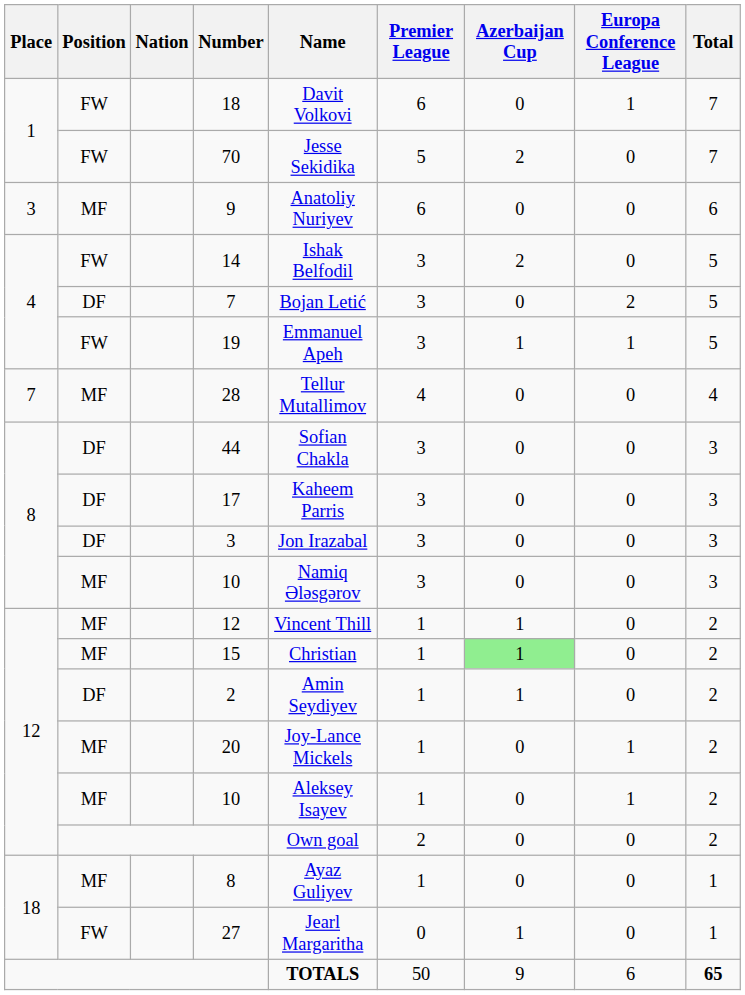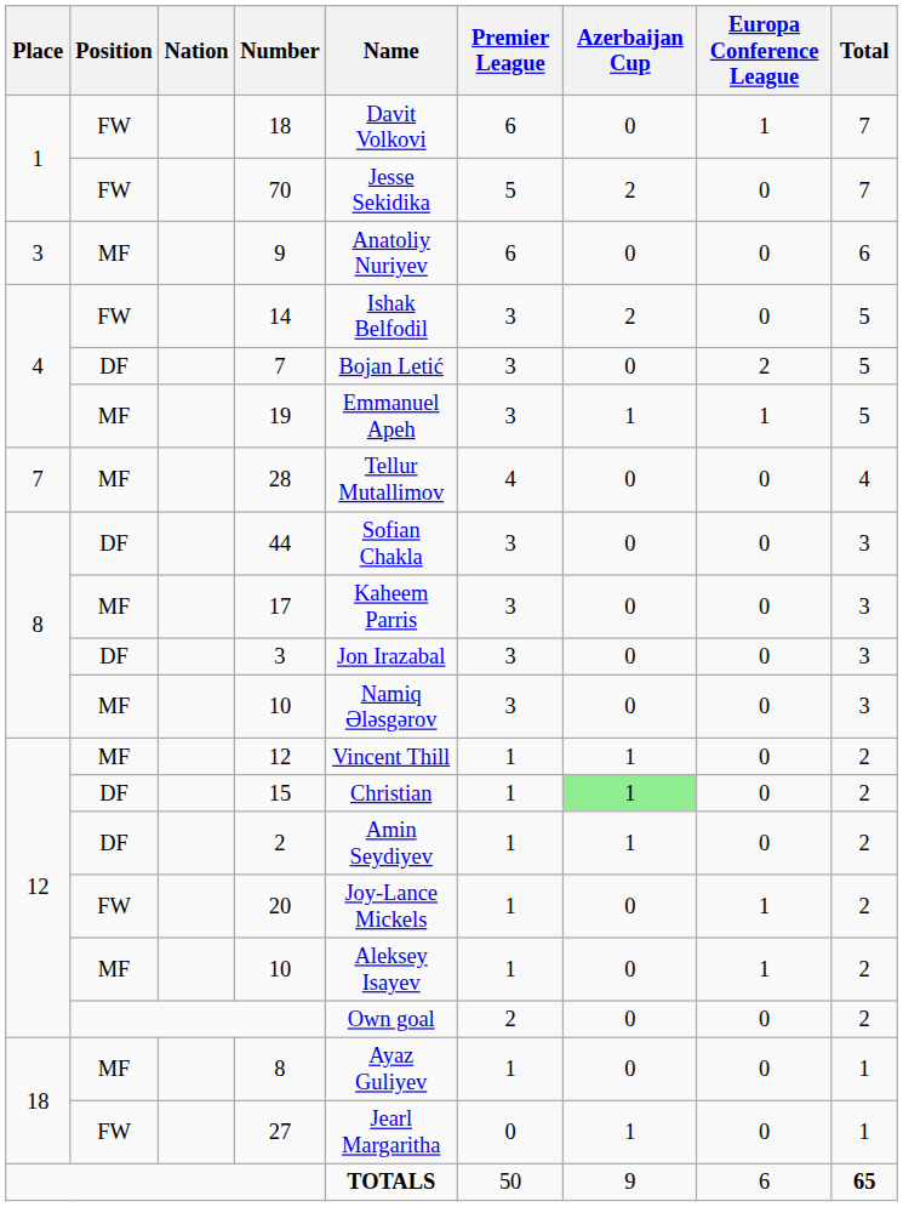 <table class="wikitable" style="font-size: 95%; text-align: center;">
 <tr>
 <th width=60>Place</th>
 <th width=60>Position</th>
 <th width=60>Nation</th>
 <th width=60>Number</th>
 <th width=200>Name</th>
 <th width=200><a href='#'>Premier League</a></th>
 <th width=200><a href='#'>Azerbaijan Cup</a></th>
 <th width=200><a href='#'>Europa Conference League</a></th>
 <th width=80><strong>Total</strong></th>
 </tr>
 <tr>
 <td rowspan="2">1</td>
 <td>FW</td>
 <td></td>
 <td>18</td>
 <td><a href='#'>Davit Volkovi</a></td>
 <td>6</td>
 <td>0</td>
 <td>1</td>
 <td>7</td>
 </tr>
 <tr>
 <td>FW</td>
 <td></td>
 <td>70</td>
 <td><a href='#'>Jesse Sekidika</a></td>
 <td>5</td>
 <td>2</td>
 <td>0</td>
 <td>7</td>
 </tr>
 <tr>
 <td>3</td>
 <td>MF</td>
 <td></td>
 <td>9</td>
 <td><a href='#'>Anatoliy Nuriyev</a></td>
 <td>6</td>
 <td>0</td>
 <td>0</td>
 <td>6</td>
 </tr>
 <tr>
 <td rowspan="3">4</td>
 <td>FW</td>
 <td></td>
 <td>14</td>
 <td><a href='#'>Ishak Belfodil</a></td>
 <td>3</td>
 <td>2</td>
 <td>0</td>
 <td>5</td>
 </tr>
 <tr>
 <td>DF</td>
 <td></td>
 <td>7</td>
 <td><a href='#'>Bojan Letić</a></td>
 <td>3</td>
 <td>0</td>
 <td>2</td>
 <td>5</td>
 </tr>
 <tr>
-<td>FW</td>
+<td>MF</td>
 <td></td>
 <td>19</td>
 <td><a href='#'>Emmanuel Apeh</a></td>
 <td>3</td>
 <td>1</td>
 <td>1</td>
 <td>5</td>
 </tr>
 <tr>
 <td>7</td>
 <td>MF</td>
 <td></td>
 <td>28</td>
 <td><a href='#'>Tellur Mutallimov</a></td>
 <td>4</td>
 <td>0</td>
 <td>0</td>
 <td>4</td>
 </tr>
 <tr>
 <td rowspan="4">8</td>
 <td>DF</td>
 <td></td>
 <td>44</td>
 <td><a href='#'>Sofian Chakla</a></td>
 <td>3</td>
 <td>0</td>
 <td>0</td>
 <td>3</td>
 </tr>
 <tr>
-<td>DF</td>
+<td>MF</td>
 <td></td>
 <td>17</td>
 <td><a href='#'>Kaheem Parris</a></td>
 <td>3</td>
 <td>0</td>
 <td>0</td>
 <td>3</td>
 </tr>
 <tr>
 <td>DF</td>
 <td></td>
 <td>3</td>
 <td><a href='#'>Jon Irazabal</a></td>
 <td>3</td>
 <td>0</td>
 <td>0</td>
 <td>3</td>
 </tr>
 <tr>
 <td>MF</td>
 <td></td>
 <td>10</td>
 <td><a href='#'>Namiq Ələsgərov</a></td>
 <td>3</td>
 <td>0</td>
 <td>0</td>
 <td>3</td>
 </tr>
 <tr>
 <td rowspan="6">12</td>
 <td>MF</td>
 <td></td>
 <td>12</td>
 <td><a href='#'>Vincent Thill</a></td>
 <td>1</td>
 <td>1</td>
 <td>0</td>
 <td>2</td>
 </tr>
 <tr>
-<td>MF</td>
+<td>DF</td>
 <td></td>
 <td>15</td>
 <td><a href='#'>Christian</a></td>
 <td>1</td>
 <td style="background: lightgreen;">1</td>
 <td>0</td>
 <td>2</td>
 </tr>
 <tr>
 <td>DF</td>
 <td></td>
 <td>2</td>
 <td><a href='#'>Amin Seydiyev</a></td>
 <td>1</td>
 <td>1</td>
 <td>0</td>
 <td>2</td>
 </tr>
 <tr>
-<td>MF</td>
+<td>FW</td>
 <td></td>
 <td>20</td>
 <td><a href='#'>Joy-Lance Mickels</a></td>
 <td>1</td>
 <td>0</td>
 <td>1</td>
 <td>2</td>
 </tr>
 <tr>
 <td>MF</td>
 <td></td>
 <td>10</td>
 <td><a href='#'>Aleksey Isayev</a></td>
 <td>1</td>
 <td>0</td>
 <td>1</td>
 <td>2</td>
 </tr>
 <tr>
 <td colspan="3"></td>
 <td><a href='#'>Own goal</a></td>
 <td>2</td>
 <td>0</td>
 <td>0</td>
 <td>2</td>
 </tr>
 <tr>
 <td rowspan="2">18</td>
 <td>MF</td>
 <td></td>
 <td>8</td>
 <td><a href='#'>Ayaz Guliyev</a></td>
 <td>1</td>
 <td>0</td>
 <td>0</td>
 <td>1</td>
 </tr>
 <tr>
 <td>FW</td>
 <td></td>
 <td>27</td>
 <td><a href='#'>Jearl Margaritha</a></td>
 <td>0</td>
 <td>1</td>
 <td>0</td>
 <td>1</td>
 </tr>
 <tr>
 <td colspan="4"></td>
 <td><strong>TOTALS</strong></td>
 <td>50</td>
 <td>9</td>
 <td>6</td>
 <td><strong>65</strong></td>
 </tr>
 </table>
